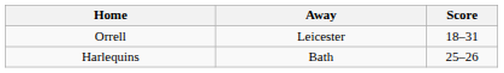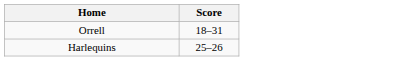 <table class="wikitable" style="text-align: center">
 <tr>
 <th width=250>Home</th>
-<th width=250>Away</th>
 <th width=80>Score</th>
 </tr>
 <tr>
 <td>Orrell</td>
-<td>Leicester</td>
 <td>18–31</td>
 </tr>
 <tr>
 <td>Harlequins</td>
-<td>Bath</td>
 <td>25–26</td>
 </tr>
 </table>
